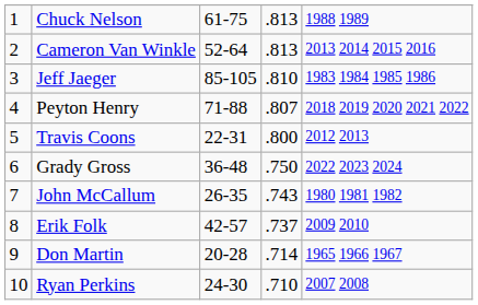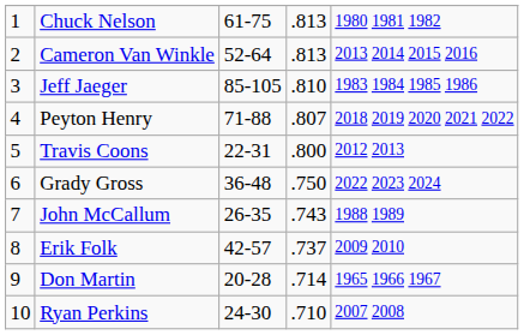 <table class="wikitable">
 <tr>
 </tr>
 <tr>
 <td>1</td>
 <td><a href='#'>Chuck Nelson</a></td>
 <td>61-75</td>
 <td><abbr>.813</abbr></td>
-<td style="font-size:80%;"><a href='#'>1988</a> <a href='#'>1989</a></td>
+<td style="font-size:80%;"><a href='#'>1980</a> <a href='#'>1981</a> <a href='#'>1982</a></td>
 </tr>
 <tr>
 <td>2</td>
 <td><a href='#'>Cameron Van Winkle</a></td>
 <td>52-64</td>
 <td><abbr>.813</abbr></td>
 <td style="font-size:80%;"><a href='#'>2013</a> <a href='#'>2014</a> <a href='#'>2015</a> <a href='#'>2016</a></td>
 </tr>
 <tr>
 <td>3</td>
 <td><a href='#'>Jeff Jaeger</a></td>
 <td>85-105</td>
 <td>.810</td>
 <td style="font-size:80%;"><a href='#'>1983</a> <a href='#'>1984</a> <a href='#'>1985</a> <a href='#'>1986</a></td>
 </tr>
 <tr>
 <td>4</td>
 <td>Peyton Henry</td>
 <td>71-88</td>
 <td>.807</td>
 <td style="font-size:80%;"><a href='#'>2018</a> <a href='#'>2019</a> <a href='#'>2020</a> <a href='#'>2021</a> <a href='#'>2022</a></td>
 </tr>
 <tr>
 <td>5</td>
 <td><a href='#'>Travis Coons</a></td>
 <td>22-31</td>
 <td>.800</td>
 <td style="font-size:80%;"><a href='#'>2012</a> <a href='#'>2013</a></td>
 </tr>
 <tr>
 <td>6</td>
 <td>Grady Gross</td>
 <td>36-48</td>
 <td>.750</td>
 <td style="font-size:80%;"><a href='#'>2022</a> <a href='#'>2023</a> <a href='#'>2024</a></td>
 </tr>
 <tr>
 <td>7</td>
 <td><a href='#'>John McCallum</a></td>
 <td>26-35</td>
 <td>.743</td>
-<td style="font-size:80%;"><a href='#'>1980</a> <a href='#'>1981</a> <a href='#'>1982</a></td>
+<td style="font-size:80%;"><a href='#'>1988</a> <a href='#'>1989</a></td>
 </tr>
 <tr>
 <td>8</td>
 <td><a href='#'>Erik Folk</a></td>
 <td>42-57</td>
 <td>.737</td>
 <td style="font-size:80%;"><a href='#'>2009</a> <a href='#'>2010</a></td>
 </tr>
 <tr>
 <td>9</td>
 <td><a href='#'>Don Martin</a></td>
 <td>20-28</td>
 <td>.714</td>
 <td style="font-size:80%;"><a href='#'>1965</a> <a href='#'>1966</a> <a href='#'>1967</a></td>
 </tr>
 <tr>
 <td>10</td>
 <td><a href='#'>Ryan Perkins</a></td>
 <td>24-30</td>
 <td>.710</td>
 <td style="font-size:80%;"><a href='#'>2007</a> <a href='#'>2008</a></td>
 </tr>
 </table>
